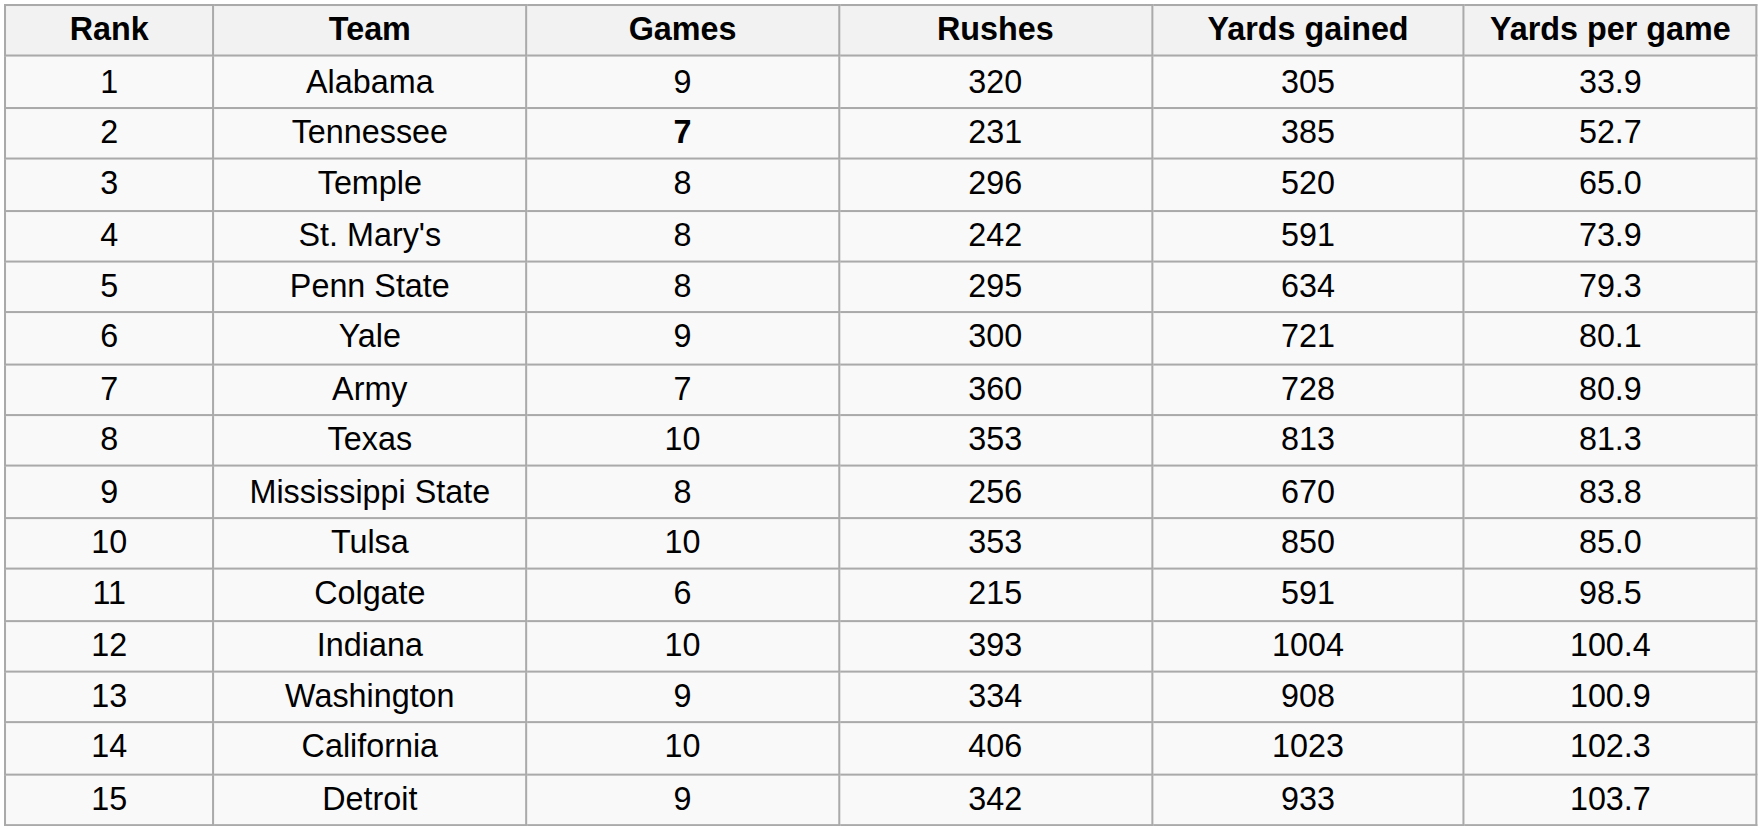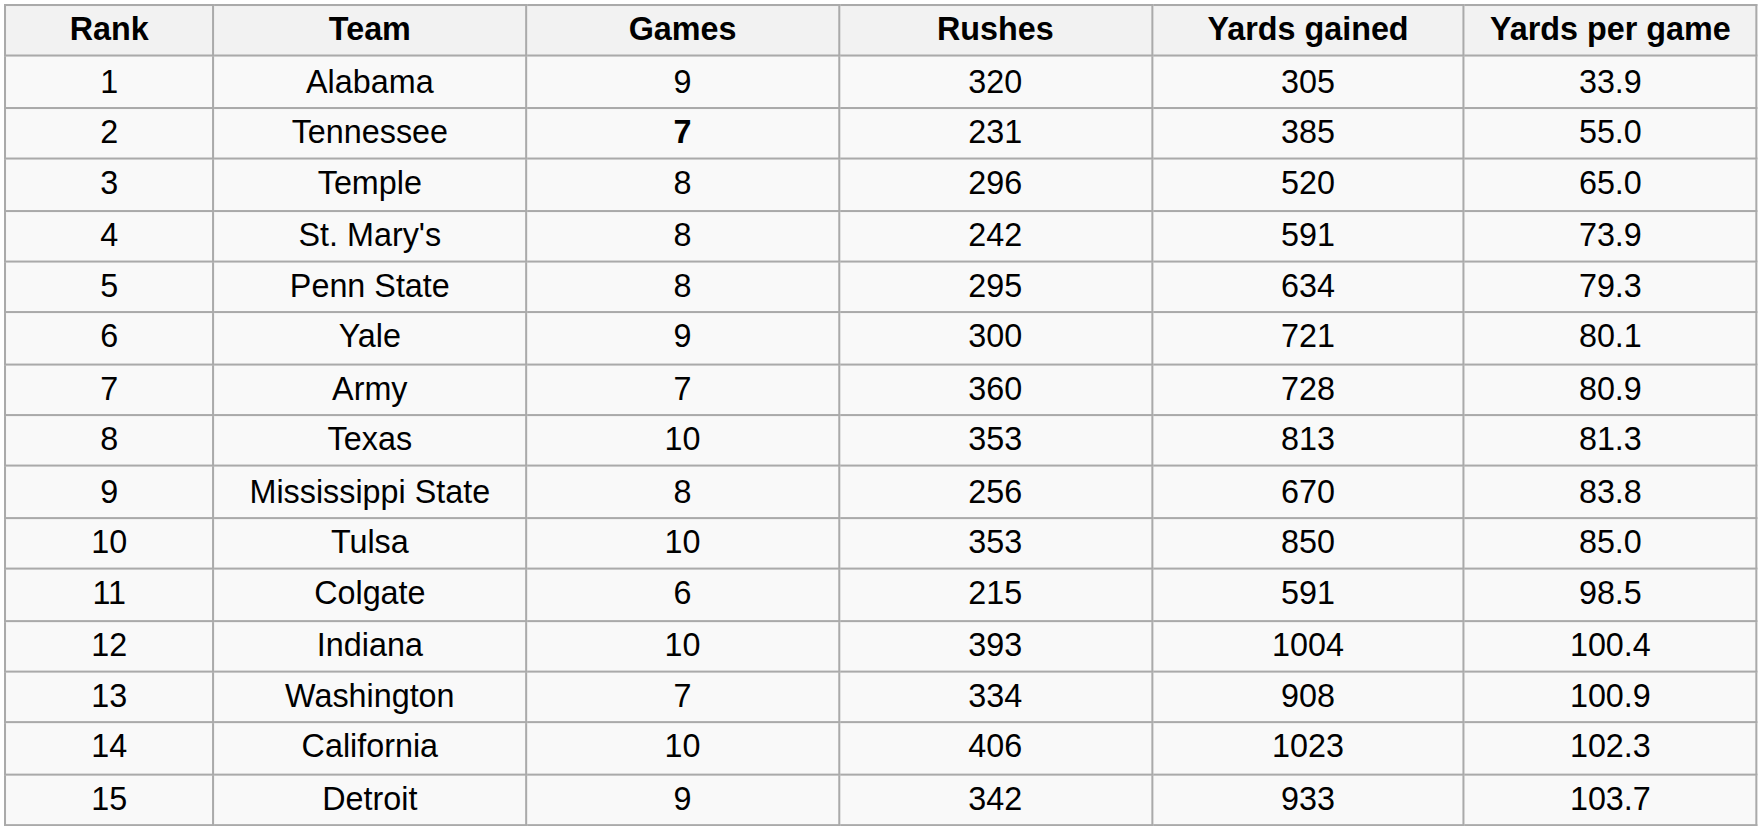 <table class="wikitable sortable">
 <tr>
 <th bgcolor="#DDDDFF" width="10%">Rank</th>
 <th bgcolor="#DDDDFF" width="15%">Team</th>
 <th bgcolor="#DDDDFF" width="15%">Games</th>
 <th bgcolor="#DDDDFF" width="15%">Rushes</th>
 <th bgcolor="#DDDDFF" width="15%">Yards gained</th>
 <th bgcolor="#DDDDFF" width="14%">Yards per game</th>
 </tr>
 <tr align="center">
 <td>1</td>
 <td>Alabama</td>
 <td>9</td>
 <td>320</td>
 <td>305</td>
 <td>33.9</td>
 </tr>
 <tr align="center">
 <td>2</td>
 <td>Tennessee</td>
 <td><strong>7</strong></td>
 <td>231</td>
 <td>385</td>
-<td>52.7</td>
+<td>55.0</td>
 </tr>
 <tr align="center">
 <td>3</td>
 <td>Temple</td>
 <td>8</td>
 <td>296</td>
 <td>520</td>
 <td>65.0</td>
 </tr>
 <tr align="center">
 <td>4</td>
 <td>St. Mary's</td>
 <td>8</td>
 <td>242</td>
 <td>591</td>
 <td>73.9</td>
 </tr>
 <tr align="center">
 <td>5</td>
 <td>Penn State</td>
 <td>8</td>
 <td>295</td>
 <td>634</td>
 <td>79.3</td>
 </tr>
 <tr align="center">
 <td>6</td>
 <td>Yale</td>
 <td>9</td>
 <td>300</td>
 <td>721</td>
 <td>80.1</td>
 </tr>
 <tr align="center">
 <td>7</td>
 <td>Army</td>
 <td>7</td>
 <td>360</td>
 <td>728</td>
 <td>80.9</td>
 </tr>
 <tr align="center">
 <td>8</td>
 <td>Texas</td>
 <td>10</td>
 <td>353</td>
 <td>813</td>
 <td>81.3</td>
 </tr>
 <tr align="center">
 <td>9</td>
 <td>Mississippi State</td>
 <td>8</td>
 <td>256</td>
 <td>670</td>
 <td>83.8</td>
 </tr>
 <tr align="center">
 <td>10</td>
 <td>Tulsa</td>
 <td>10</td>
 <td>353</td>
 <td>850</td>
 <td>85.0</td>
 </tr>
 <tr align="center">
 <td>11</td>
 <td>Colgate</td>
 <td>6</td>
 <td>215</td>
 <td>591</td>
 <td>98.5</td>
 </tr>
 <tr align="center">
 <td>12</td>
 <td>Indiana</td>
 <td>10</td>
 <td>393</td>
 <td>1004</td>
 <td>100.4</td>
 </tr>
 <tr align="center">
 <td>13</td>
 <td>Washington</td>
-<td>9</td>
+<td>7</td>
 <td>334</td>
 <td>908</td>
 <td>100.9</td>
 </tr>
 <tr align="center">
 <td>14</td>
 <td>California</td>
 <td>10</td>
 <td>406</td>
 <td>1023</td>
 <td>102.3</td>
 </tr>
 <tr align="center">
 <td>15</td>
 <td>Detroit</td>
 <td>9</td>
 <td>342</td>
 <td>933</td>
 <td>103.7</td>
 </tr>
 </table>
